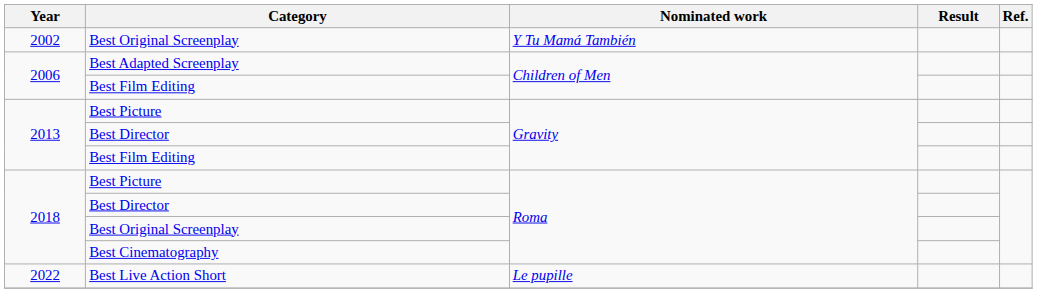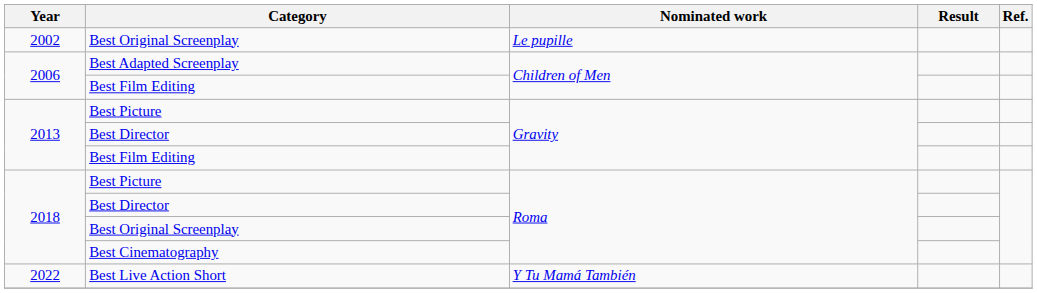 <table class=wikitable>
 <tr>
 <th scope="col" style="width:5em;">Year</th>
 <th scope="col" style="width:28em;">Category</th>
 <th scope="col" style="width:27em;">Nominated work</th>
 <th scope="col" style="width:5em;">Result</th>
 <th>Ref.</th>
 </tr>
 <tr>
 <td style="text-align:center;"><a href='#'>2002</a></td>
 <td><a href='#'>Best Original Screenplay</a></td>
-<td><em><a href='#'>Y Tu Mamá También</a></em></td>
+<td><em><a href='#'>Le pupille</a></em></td>
 <td></td>
 <td style="text-align:center;"></td>
 </tr>
 <tr>
 <td style="text-align:center;", rowspan="2"><a href='#'>2006</a></td>
 <td><a href='#'>Best Adapted Screenplay</a></td>
 <td rowspan="2"><em><a href='#'>Children of Men</a></em></td>
 <td></td>
 <td style="text-align:center;"></td>
 </tr>
 <tr>
 <td><a href='#'>Best Film Editing</a></td>
 <td></td>
 <td style="text-align:center;"></td>
 </tr>
 <tr>
 <td style="text-align:center;", rowspan="3"><a href='#'>2013</a></td>
 <td><a href='#'>Best Picture</a></td>
 <td rowspan="3"><em><a href='#'>Gravity</a></em></td>
 <td></td>
 <td style="text-align:center;"></td>
 </tr>
 <tr>
 <td><a href='#'>Best Director</a></td>
 <td></td>
 <td style="text-align:center;"></td>
 </tr>
 <tr>
 <td><a href='#'>Best Film Editing</a></td>
 <td></td>
 <td style="text-align:center;"></td>
 </tr>
 <tr>
 <td style="text-align:center;", rowspan="4"><a href='#'>2018</a></td>
 <td><a href='#'>Best Picture</a></td>
 <td rowspan="4"><em><a href='#'>Roma</a></em></td>
 <td></td>
 <td style="text-align:center;", rowspan=4></td>
 </tr>
 <tr>
 <td><a href='#'>Best Director</a></td>
 <td></td>
 </tr>
 <tr>
 <td><a href='#'>Best Original Screenplay</a></td>
 <td></td>
 </tr>
 <tr>
 <td><a href='#'>Best Cinematography</a></td>
 <td></td>
 </tr>
 <tr>
 <td style="text-align:center;"><a href='#'>2022</a></td>
 <td><a href='#'>Best Live Action Short</a></td>
-<td><em><a href='#'>Le pupille</a></em></td>
+<td><em><a href='#'>Y Tu Mamá También</a></em></td>
 <td></td>
 <td style="text-align:center;"></td>
 </tr>
 <tr>
 </tr>
 </table>
